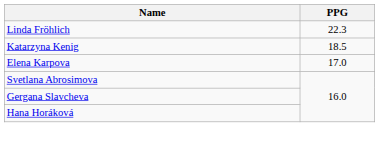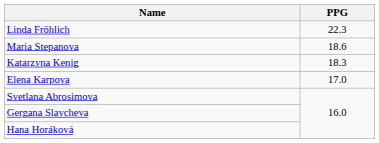 <table class="wikitable" style="width:90%;">
 <tr>
 <th style="width:80%;">Name</th>
 <th style="width:20%;">PPG</th>
 </tr>
 <tr>
 <td> <a href='#'>Linda Fröhlich</a></td>
 <td align=center>22.3</td>
 </tr>
 <tr>
+<td> <a href='#'>Maria Stepanova</a></td>
+<td align=center>18.6</td>
+</tr>
+<tr>
 <td> <a href='#'>Katarzyna Kenig</a></td>
-<td align=center>18.5</td>
+<td align=center>18.3</td>
 </tr>
 <tr>
 <td> <a href='#'>Elena Karpova</a></td>
 <td align=center>17.0</td>
 </tr>
 <tr>
 <td> <a href='#'>Svetlana Abrosimova</a></td>
 <td align=center rowspan=3>16.0</td>
 </tr>
 <tr>
 <td> <a href='#'>Gergana Slavcheva</a></td>
 </tr>
 <tr>
 <td> <a href='#'>Hana Horáková</a></td>
 </tr>
 </table>
